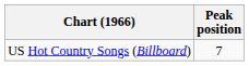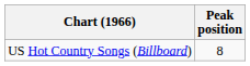 <table class="wikitable sortable">
 <tr>
 <th align="left">Chart (1966)</th>
 <th align="center">Peak<br>position</th>
 </tr>
 <tr>
 <td align="left">US <a href='#'>Hot Country Songs</a> (<em><a href='#'>Billboard</a></em>)</td>
-<td align="center">7</td>
+<td align="center">8</td>
 </tr>
 </table>
